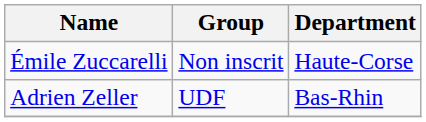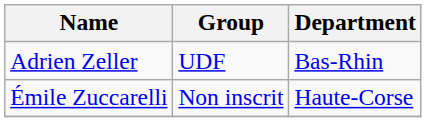 <table class="wikitable alternance">
 <tr>
 <th>Name</th>
 <th>Group</th>
 <th>Department</th>
 </tr>
 <tr>
+<td><a href='#'>Adrien Zeller</a></td>
+<td><a href='#'>UDF</a></td>
+<td><a href='#'>Bas-Rhin</a></td>
+</tr>
+<tr>
 <td><a href='#'>Émile Zuccarelli</a></td>
 <td><a href='#'>Non inscrit</a></td>
 <td><a href='#'>Haute-Corse</a></td>
 </tr>
 <tr>
-<td><a href='#'>Adrien Zeller</a></td>
-<td><a href='#'>UDF</a></td>
-<td><a href='#'>Bas-Rhin</a></td>
-</tr>
-<tr>
 </tr>
 </table>
